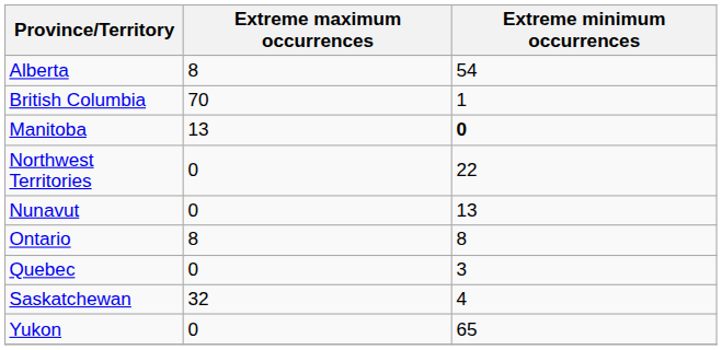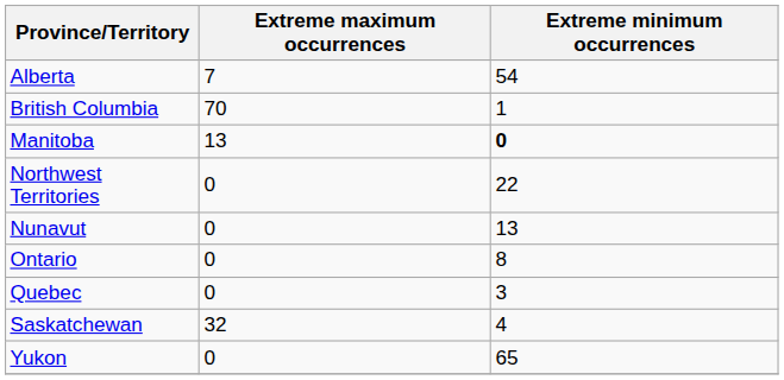 <table class="wikitable sortable">
 <tr>
 <th>Province/Territory</th>
 <th>Extreme maximum occurrences</th>
 <th>Extreme minimum occurrences</th>
 </tr>
 <tr>
 <td><a href='#'>Alberta</a></td>
-<td>8</td>
+<td>7</td>
 <td>54</td>
 </tr>
 <tr>
 <td><a href='#'>British Columbia</a></td>
 <td>70</td>
 <td>1</td>
 </tr>
 <tr>
 <td><a href='#'>Manitoba</a></td>
 <td>13</td>
 <td><strong>0</strong></td>
 </tr>
 <tr>
 <td><a href='#'>Northwest Territories</a></td>
 <td>0</td>
 <td>22</td>
 </tr>
 <tr>
 <td><a href='#'>Nunavut</a></td>
 <td>0</td>
 <td>13</td>
 </tr>
 <tr>
 <td><a href='#'>Ontario</a></td>
-<td>8</td>
+<td>0</td>
 <td>8</td>
 </tr>
 <tr>
 <td><a href='#'>Quebec</a></td>
 <td>0</td>
 <td>3</td>
 </tr>
 <tr>
 <td><a href='#'>Saskatchewan</a></td>
 <td>32</td>
 <td>4</td>
 </tr>
 <tr>
 <td><a href='#'>Yukon</a></td>
 <td>0</td>
 <td>65</td>
 </tr>
 <tr>
 </tr>
 </table>
